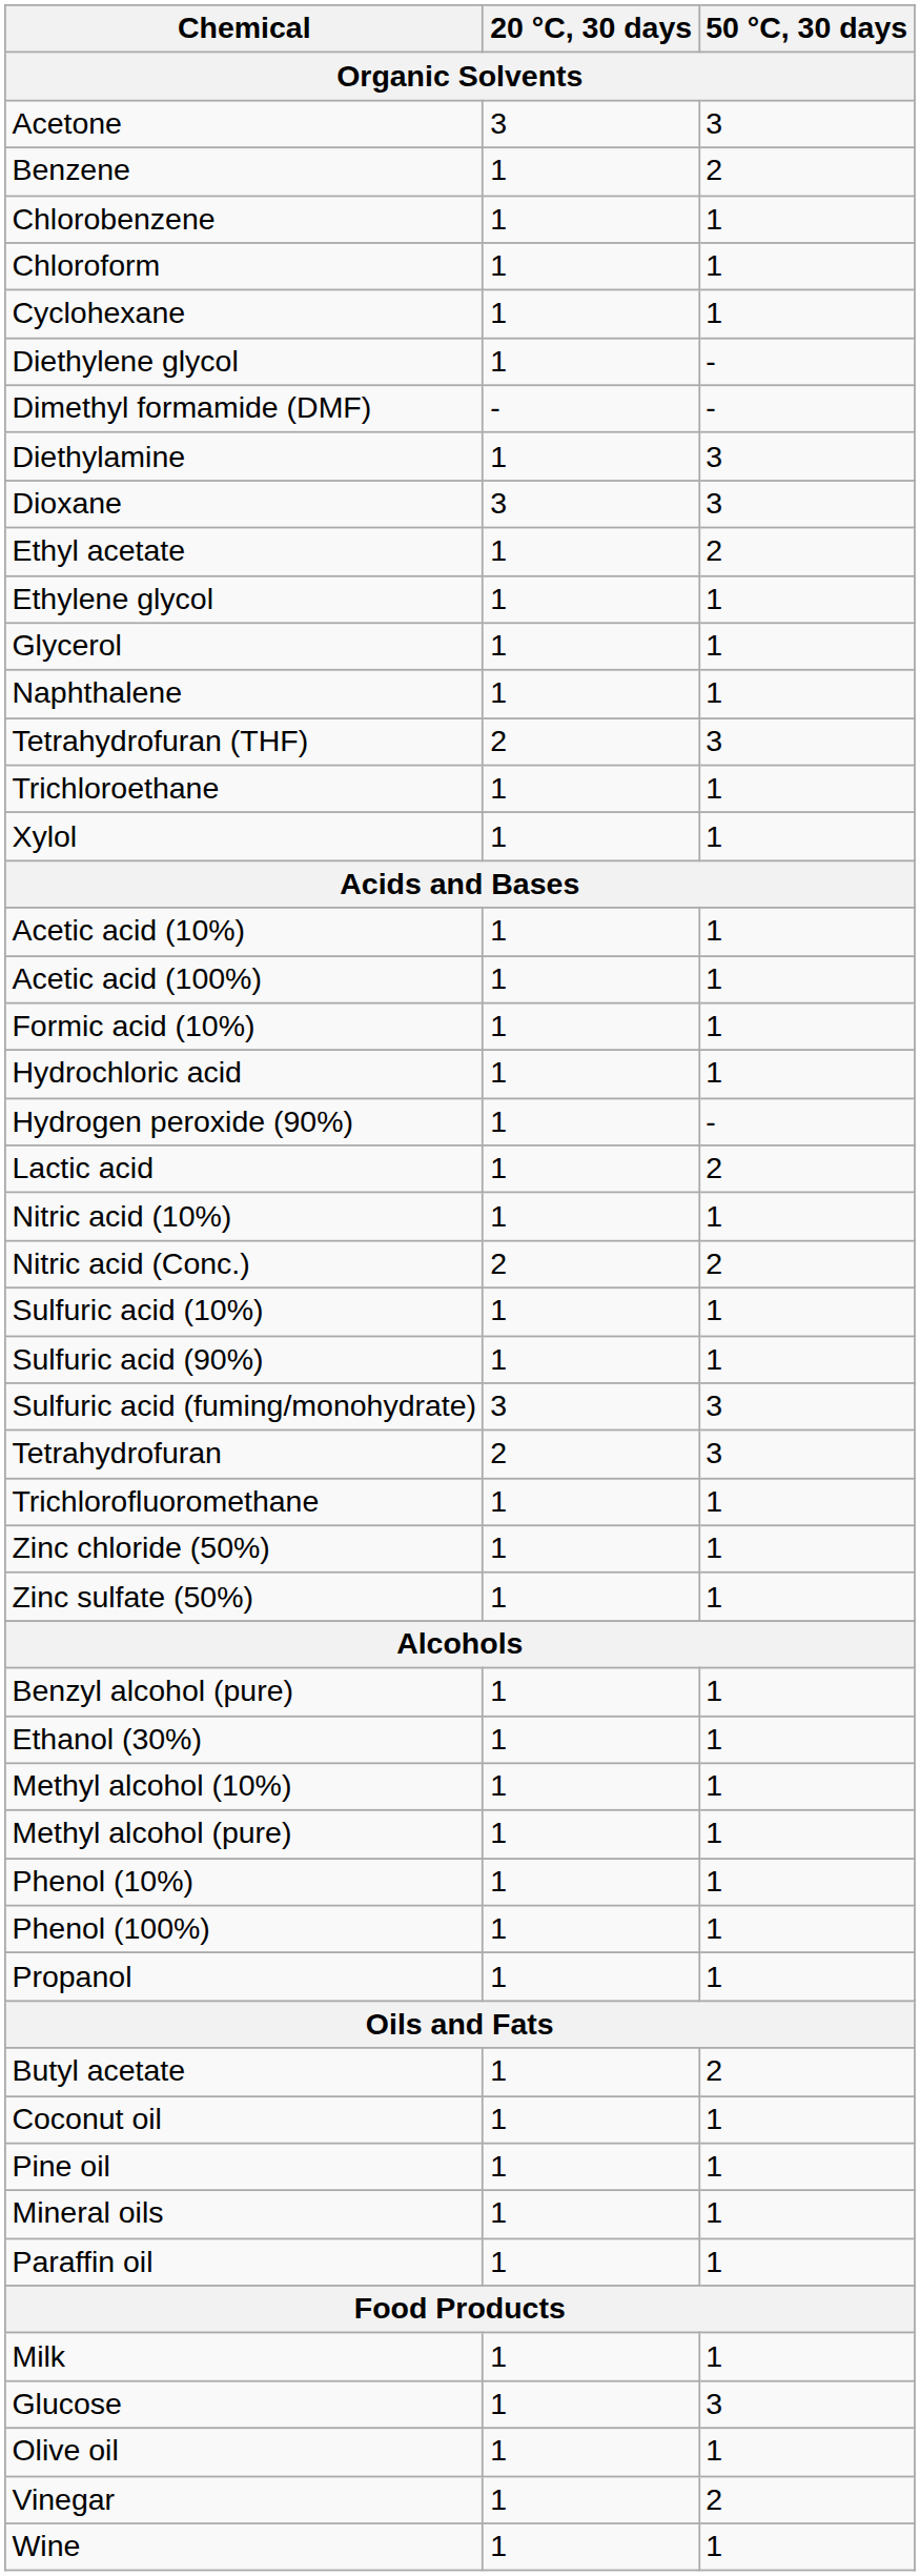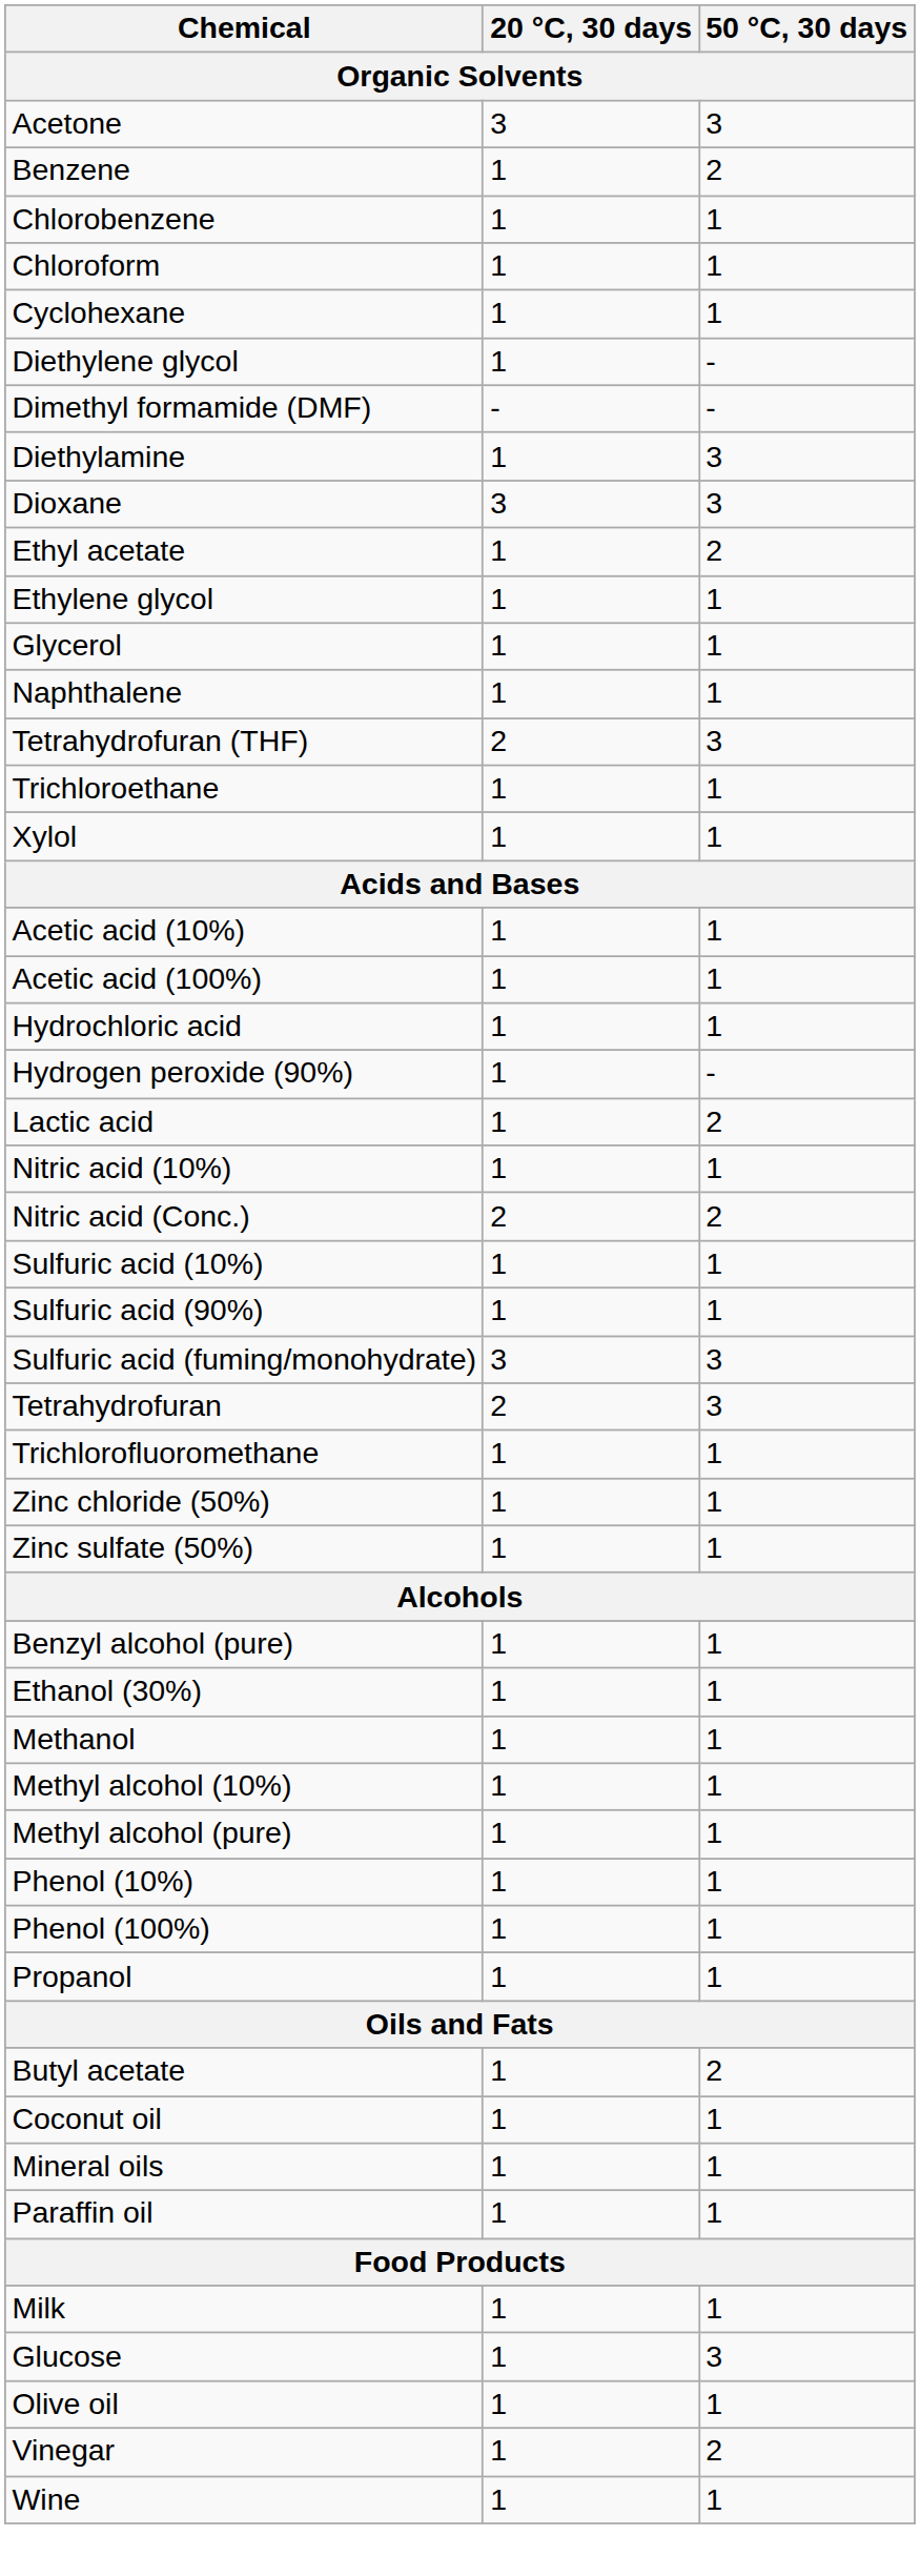 <table class="wikitable">
 <tr>
 <th>Chemical</th>
 <th>20 °C, 30 days</th>
 <th>50 °C, 30 days</th>
 </tr>
 <tr>
 <th colspan="3">Organic Solvents</th>
 </tr>
 <tr>
 <td>Acetone</td>
 <td>3</td>
 <td>3</td>
 </tr>
 <tr>
 <td>Benzene</td>
 <td>1</td>
 <td>2</td>
 </tr>
 <tr>
 <td>Chlorobenzene</td>
 <td>1</td>
 <td>1</td>
 </tr>
 <tr>
 <td>Chloroform</td>
 <td>1</td>
 <td>1</td>
 </tr>
 <tr>
 <td>Cyclohexane</td>
 <td>1</td>
 <td>1</td>
 </tr>
 <tr>
 <td>Diethylene glycol</td>
 <td>1</td>
 <td>-</td>
 </tr>
 <tr>
 <td>Dimethyl formamide (DMF)</td>
 <td>-</td>
 <td>-</td>
 </tr>
 <tr>
 <td>Diethylamine</td>
 <td>1</td>
 <td>3</td>
 </tr>
 <tr>
 <td>Dioxane</td>
 <td>3</td>
 <td>3</td>
 </tr>
 <tr>
 <td>Ethyl acetate</td>
 <td>1</td>
 <td>2</td>
 </tr>
 <tr>
 <td>Ethylene glycol</td>
 <td>1</td>
 <td>1</td>
 </tr>
 <tr>
 <td>Glycerol</td>
 <td>1</td>
 <td>1</td>
 </tr>
 <tr>
 <td>Naphthalene</td>
 <td>1</td>
 <td>1</td>
 </tr>
 <tr>
 <td>Tetrahydrofuran (THF)</td>
 <td>2</td>
 <td>3</td>
 </tr>
 <tr>
 <td>Trichloroethane</td>
 <td>1</td>
 <td>1</td>
 </tr>
 <tr>
 <td>Xylol</td>
 <td>1</td>
 <td>1</td>
 </tr>
 <tr>
 <th colspan="3">Acids and Bases</th>
 </tr>
 <tr>
 <td>Acetic acid (10%)</td>
 <td>1</td>
 <td>1</td>
 </tr>
 <tr>
 <td>Acetic acid (100%)</td>
 <td>1</td>
 <td>1</td>
 </tr>
 <tr>
-<td>Formic acid (10%)</td>
-<td>1</td>
-<td>1</td>
-</tr>
-<tr>
 <td>Hydrochloric acid</td>
 <td>1</td>
 <td>1</td>
 </tr>
 <tr>
 <td>Hydrogen peroxide (90%)</td>
 <td>1</td>
 <td>-</td>
 </tr>
 <tr>
 <td>Lactic acid</td>
 <td>1</td>
 <td>2</td>
 </tr>
 <tr>
 <td>Nitric acid (10%)</td>
 <td>1</td>
 <td>1</td>
 </tr>
 <tr>
 <td>Nitric acid (Conc.)</td>
 <td>2</td>
 <td>2</td>
 </tr>
 <tr>
 <td>Sulfuric acid (10%)</td>
 <td>1</td>
 <td>1</td>
 </tr>
 <tr>
 <td>Sulfuric acid (90%)</td>
 <td>1</td>
 <td>1</td>
 </tr>
 <tr>
 <td>Sulfuric acid (fuming/monohydrate)</td>
 <td>3</td>
 <td>3</td>
 </tr>
 <tr>
 <td>Tetrahydrofuran</td>
 <td>2</td>
 <td>3</td>
 </tr>
 <tr>
 <td>Trichlorofluoromethane</td>
 <td>1</td>
 <td>1</td>
 </tr>
 <tr>
 <td>Zinc chloride (50%)</td>
 <td>1</td>
 <td>1</td>
 </tr>
 <tr>
 <td>Zinc sulfate (50%)</td>
 <td>1</td>
 <td>1</td>
 </tr>
 <tr>
 <th colspan="3">Alcohols</th>
 </tr>
 <tr>
 <td>Benzyl alcohol (pure)</td>
 <td>1</td>
 <td>1</td>
 </tr>
 <tr>
 <td>Ethanol (30%)</td>
 <td>1</td>
 <td>1</td>
 </tr>
 <tr>
+<td>Methanol</td>
+<td>1</td>
+<td>1</td>
+</tr>
+<tr>
 <td>Methyl alcohol (10%)</td>
 <td>1</td>
 <td>1</td>
 </tr>
 <tr>
 <td>Methyl alcohol (pure)</td>
 <td>1</td>
 <td>1</td>
 </tr>
 <tr>
 <td>Phenol (10%)</td>
 <td>1</td>
 <td>1</td>
 </tr>
 <tr>
 <td>Phenol (100%)</td>
 <td>1</td>
 <td>1</td>
 </tr>
 <tr>
 <td>Propanol</td>
 <td>1</td>
 <td>1</td>
 </tr>
 <tr>
 <th colspan="3">Oils and Fats</th>
 </tr>
 <tr>
 <td>Butyl acetate</td>
 <td>1</td>
 <td>2</td>
 </tr>
 <tr>
 <td>Coconut oil</td>
-<td>1</td>
-<td>1</td>
-</tr>
-<tr>
-<td>Pine oil</td>
 <td>1</td>
 <td>1</td>
 </tr>
 <tr>
 <td>Mineral oils</td>
 <td>1</td>
 <td>1</td>
 </tr>
 <tr>
 <td>Paraffin oil</td>
 <td>1</td>
 <td>1</td>
 </tr>
 <tr>
 <th colspan="3">Food Products</th>
 </tr>
 <tr>
 <td>Milk</td>
 <td>1</td>
 <td>1</td>
 </tr>
 <tr>
 <td>Glucose</td>
 <td>1</td>
 <td>3</td>
 </tr>
 <tr>
 <td>Olive oil</td>
 <td>1</td>
 <td>1</td>
 </tr>
 <tr>
 <td>Vinegar</td>
 <td>1</td>
 <td>2</td>
 </tr>
 <tr>
 <td>Wine</td>
 <td>1</td>
 <td>1</td>
 </tr>
 </table>
